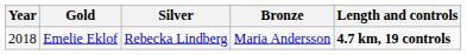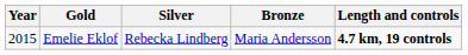 <table class="wikitable">
 <tr>
 <th>Year</th>
 <th>Gold</th>
 <th>Silver</th>
 <th>Bronze</th>
 <th>Length and controls</th>
 </tr>
 <tr>
-<td>2018</td>
+<td>2015</td>
 <td> <a href='#'>Emelie Eklof</a></td>
 <td> <a href='#'>Rebecka Lindberg</a></td>
 <td> <a href='#'>Maria Andersson</a></td>
 <td><strong>4.7 km, 19 controls</strong></td>
 </tr>
 </table>
